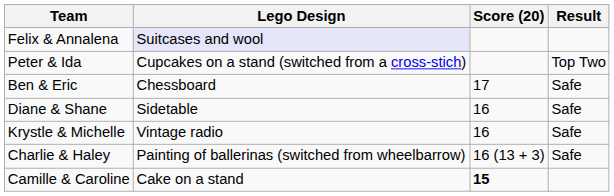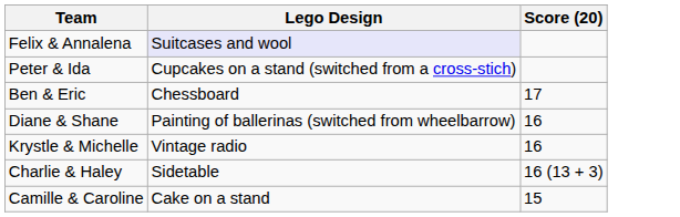 <table class="wikitable">
 <tr>
 <th>Team</th>
 <th>Lego Design</th>
 <th>Score (20)</th>
-<th>Result</th>
 </tr>
 <tr>
 <td>Felix & Annalena</td>
 <td style="background: lavender;">Suitcases and wool</td>
-<td></td>
 <td></td>
 </tr>
 <tr>
 <td>Peter & Ida</td>
 <td>Cupcakes on a stand (switched from a <a href='#'>cross-stich</a>)</td>
 <td></td>
-<td>Top Two</td>
 </tr>
 <tr>
 <td>Ben & Eric</td>
 <td>Chessboard</td>
 <td>17</td>
-<td>Safe</td>
 </tr>
 <tr>
 <td>Diane & Shane</td>
-<td>Sidetable</td>
+<td>Painting of ballerinas (switched from wheelbarrow)</td>
 <td>16</td>
-<td>Safe</td>
 </tr>
 <tr>
 <td>Krystle & Michelle</td>
 <td>Vintage radio</td>
 <td>16</td>
-<td>Safe</td>
 </tr>
 <tr>
 <td>Charlie & Haley</td>
-<td>Painting of ballerinas (switched from wheelbarrow)</td>
+<td>Sidetable</td>
 <td>16 (13 + 3)</td>
-<td>Safe</td>
 </tr>
 <tr>
 <td>Camille & Caroline</td>
 <td>Cake on a stand</td>
-<td><strong>15</strong></td>
-<td></td>
+<td>15</td>
 </tr>
 </table>
